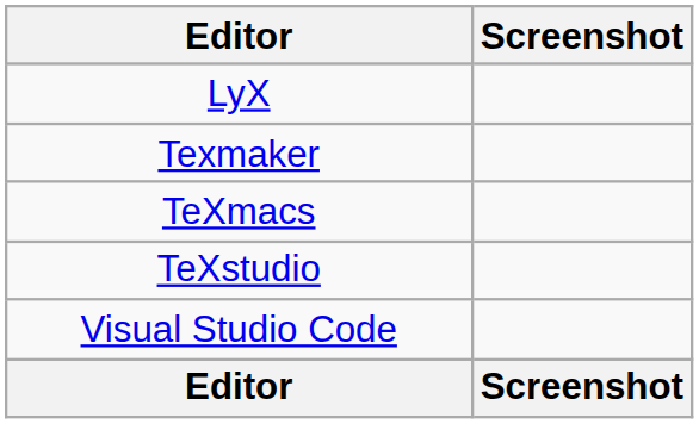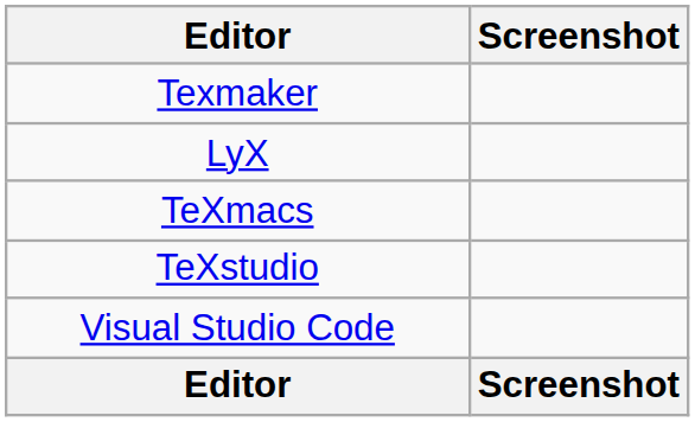 <table class="wikitable sortable" style="text-align: center; font-size: 85%; width: auto; table-layout: fixed;">
 <tr>
 <th style="width: 12em">Editor</th>
 <th>Screenshot<br></th>
 </tr>
 <tr>
+<td><a href='#'>Texmaker</a></td>
+<td><br></td>
+</tr>
+<tr>
 <td><a href='#'>LyX</a></td>
 <td>  <br></td>
-</tr>
-<tr>
-<td><a href='#'>Texmaker</a></td>
-<td><br></td>
 </tr>
 <tr>
 <td><a href='#'>TeXmacs</a></td>
 <td><br></td>
 </tr>
 <tr>
 <td><a href='#'>TeXstudio</a></td>
 <td><br></td>
 </tr>
 <tr>
 <td><a href='#'>Visual Studio Code</a></td>
 <td><br></td>
 </tr>
 <tr class="sortbottom">
 <th>Editor</th>
 <th>Screenshot</th>
 </tr>
 </table>
